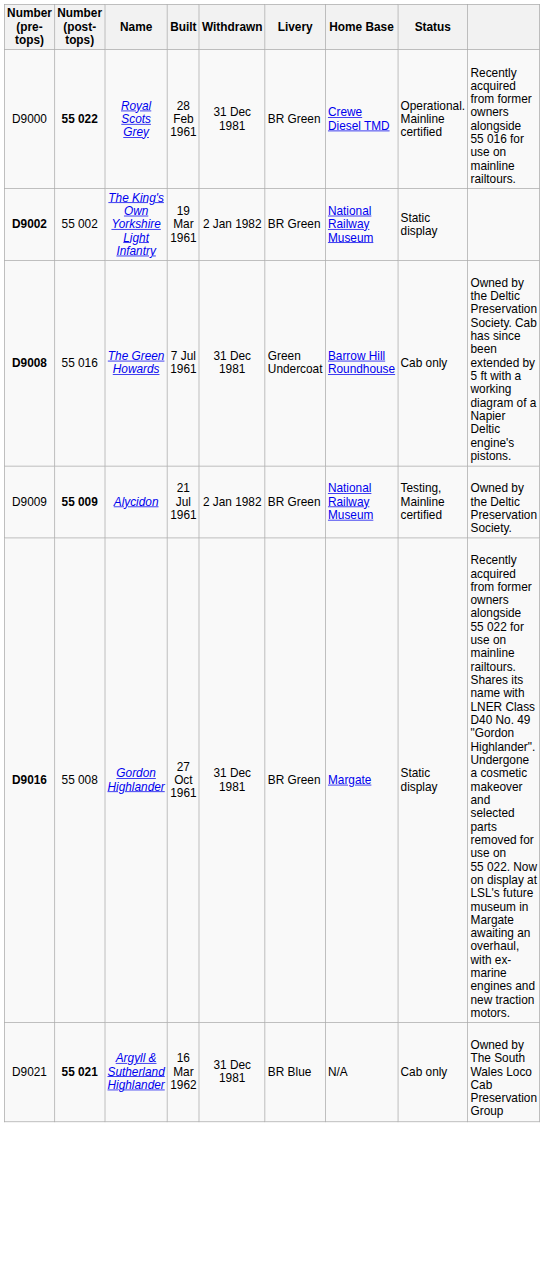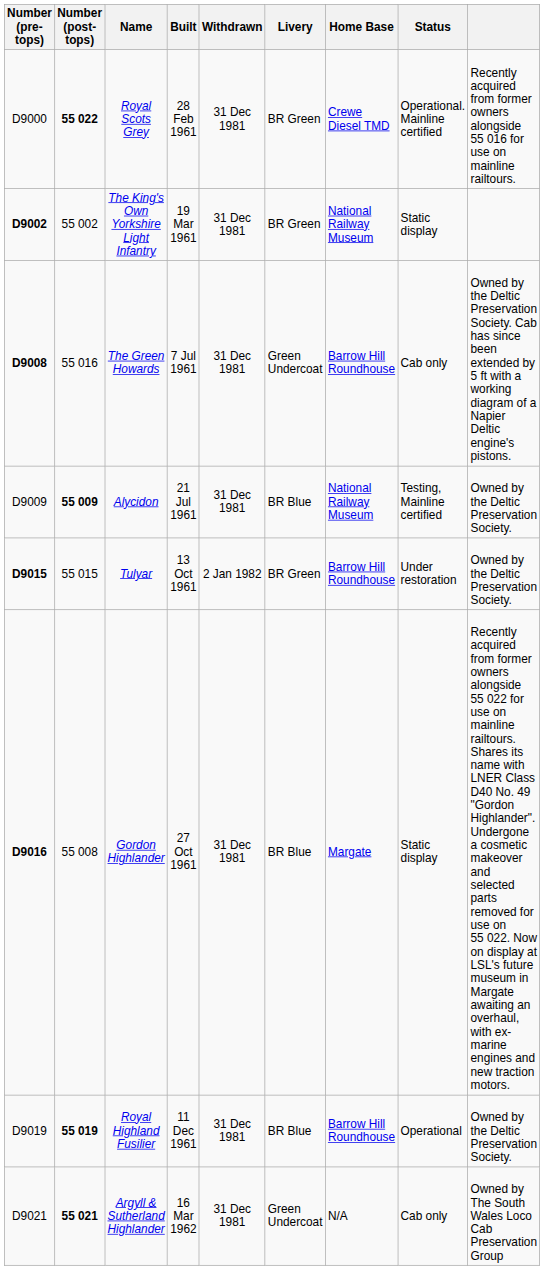 <table class="wikitable sortable">
 <tr>
 <th align=left>Number (pre-tops)</th>
 <th align=left>Number (post-tops)</th>
 <th align=left>Name</th>
 <th align=left>Built</th>
 <th align=left>Withdrawn</th>
 <th align=left>Livery</th>
 <th align=left>Home Base</th>
 <th align=left>Status</th>
 <th align=left></th>
 </tr>
 <tr>
 <td align=center>D9000</td>
 <td align=center><strong>55 022</strong></td>
 <td align=center><em><a href='#'>Royal Scots Grey</a></em></td>
 <td align=center>28 Feb 1961</td>
 <td align=center>31 Dec 1981</td>
 <td>BR Green</td>
 <td><a href='#'>Crewe Diesel TMD</a></td>
 <td>Operational.  Mainline certified</td>
 <td><br>Recently acquired from former owners alongside 55 016 for use on mainline railtours.</td>
 </tr>
 <tr>
 <td align=center><strong>D9002</strong></td>
 <td align=center>55 002</td>
 <td align=center><em><a href='#'>The King's Own Yorkshire Light Infantry</a></em></td>
 <td align=center>19 Mar 1961</td>
-<td align=center>2 Jan 1982</td>
+<td align=center>31 Dec 1981</td>
 <td>BR Green</td>
 <td><a href='#'>National Railway Museum</a></td>
 <td>Static display</td>
 <td></td>
 </tr>
 <tr>
 <td align=center><strong>D9008</strong></td>
 <td align=center>55 016</td>
 <td align=center><em><a href='#'>The Green Howards</a></em></td>
 <td align=center>7 Jul 1961</td>
 <td align=center>31 Dec 1981</td>
 <td>Green Undercoat</td>
 <td><a href='#'>Barrow Hill Roundhouse</a></td>
 <td>Cab only</td>
 <td><br>Owned by the Deltic Preservation Society. Cab has since been extended by 5 ft with a working diagram of a Napier Deltic engine's pistons.</td>
 </tr>
 <tr>
 <td align=center>D9009</td>
 <td align=center><strong>55 009</strong></td>
 <td align=center><em><a href='#'>Alycidon</a></em></td>
 <td align=center>21 Jul 1961</td>
+<td align=center>31 Dec 1981</td>
+<td>BR Blue</td>
+<td><a href='#'>National Railway Museum</a></td>
+<td>Testing, Mainline certified</td>
+<td><br>Owned by the Deltic Preservation Society.</td>
+</tr>
+<tr>
+<td align=center><strong>D9015</strong></td>
+<td align=center>55 015</td>
+<td align=center><em><a href='#'>Tulyar</a></em></td>
+<td align=center>13 Oct 1961</td>
 <td align=center>2 Jan 1982</td>
 <td>BR Green</td>
-<td><a href='#'>National Railway Museum</a></td>
-<td>Testing, Mainline certified</td>
+<td><a href='#'>Barrow Hill Roundhouse</a></td>
+<td>Under restoration</td>
 <td><br>Owned by the Deltic Preservation Society.</td>
 </tr>
 <tr>
 <td align=center><strong>D9016</strong></td>
 <td align=center>55 008</td>
 <td align=center><em><a href='#'>Gordon Highlander</a></em></td>
 <td align=center>27 Oct 1961</td>
 <td align=center>31 Dec 1981</td>
-<td>BR Green</td>
+<td>BR Blue</td>
 <td><a href='#'>Margate</a></td>
 <td>Static display</td>
 <td><br>Recently acquired from former owners alongside 55 022 for use on mainline railtours. Shares its name with LNER Class D40 No. 49 "Gordon Highlander".<br>Undergone a cosmetic makeover and selected parts removed for use on 55 022. Now on display at LSL's future museum in Margate awaiting an overhaul, with ex-marine engines and new traction motors.</td>
+</tr>
+<tr>
+<td align=center>D9019</td>
+<td align=center><strong>55 019</strong></td>
+<td align=center><em><a href='#'>Royal Highland Fusilier</a></em></td>
+<td align=center>11 Dec 1961</td>
+<td align=center>31 Dec 1981</td>
+<td>BR Blue</td>
+<td><a href='#'>Barrow Hill Roundhouse</a></td>
+<td>Operational</td>
+<td><br>Owned by the Deltic Preservation Society.</td>
 </tr>
 <tr>
 <td align=center>D9021</td>
 <td align=center><strong>55 021</strong></td>
 <td align=center><em><a href='#'>Argyll & Sutherland Highlander</a></em></td>
 <td align=center>16 Mar 1962</td>
 <td align=center>31 Dec 1981</td>
-<td>BR Blue</td>
+<td>Green Undercoat</td>
 <td>N/A</td>
 <td>Cab only</td>
 <td><br>Owned by The South Wales Loco Cab Preservation Group</td>
 </tr>
 </table>
